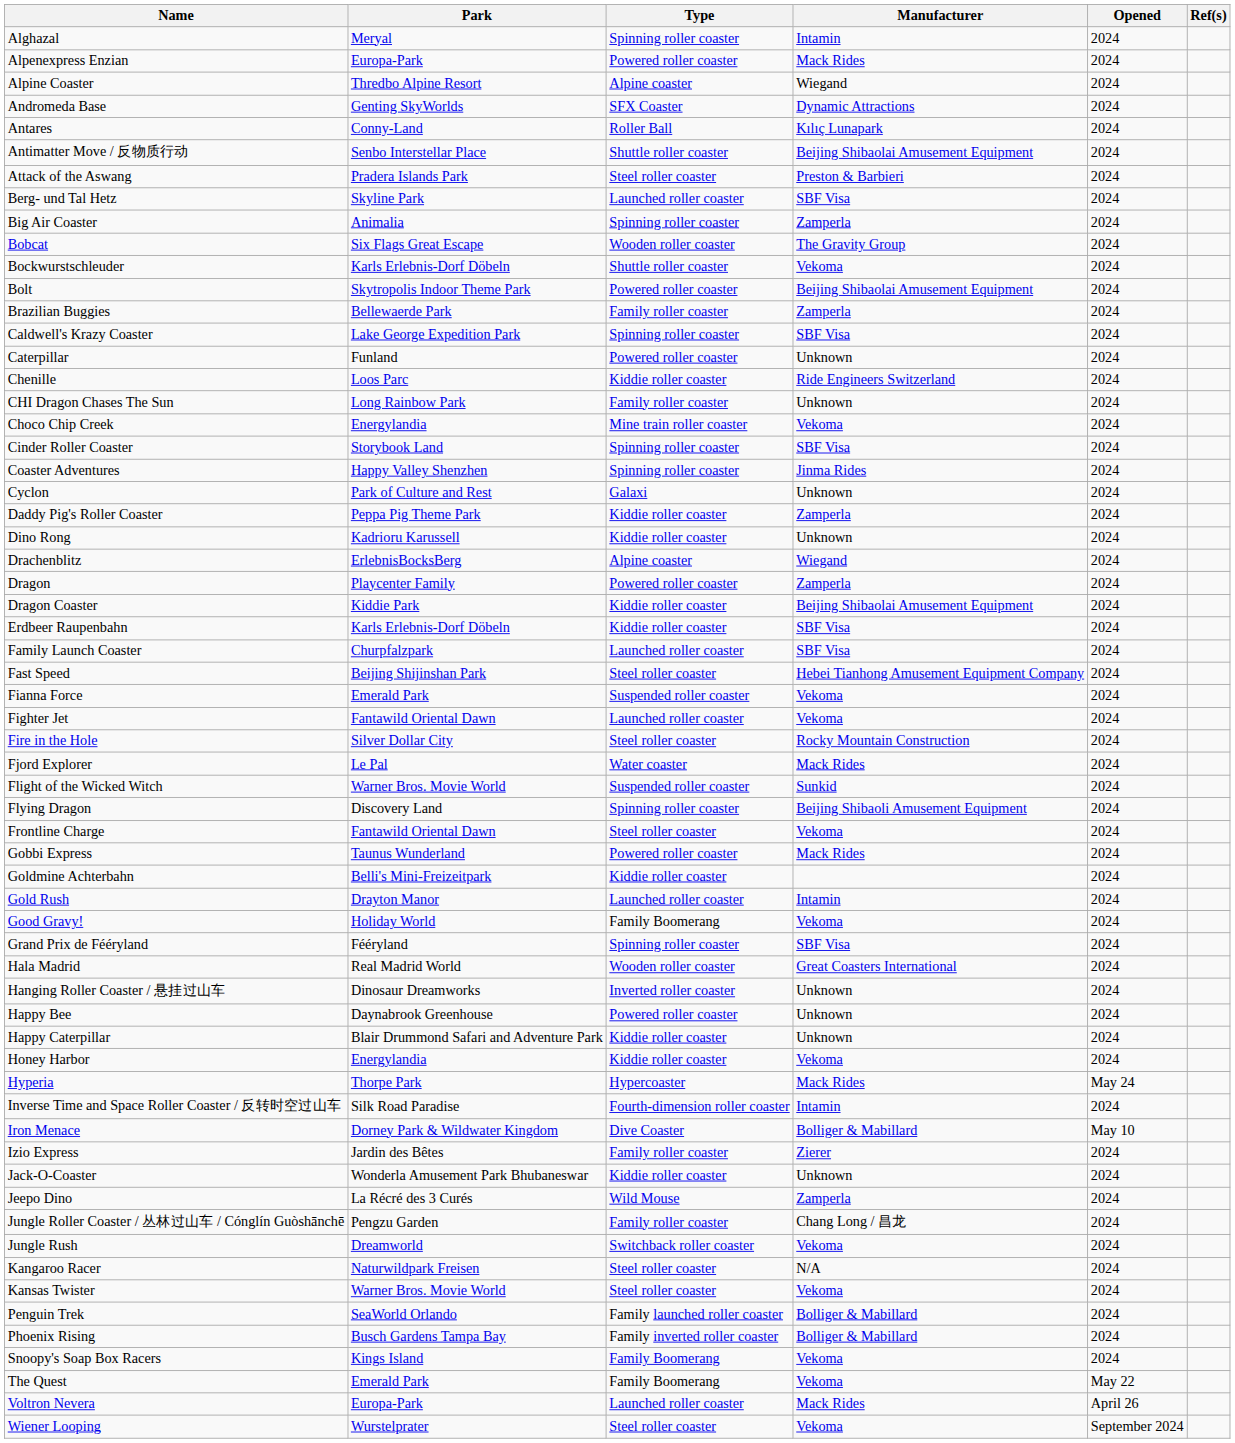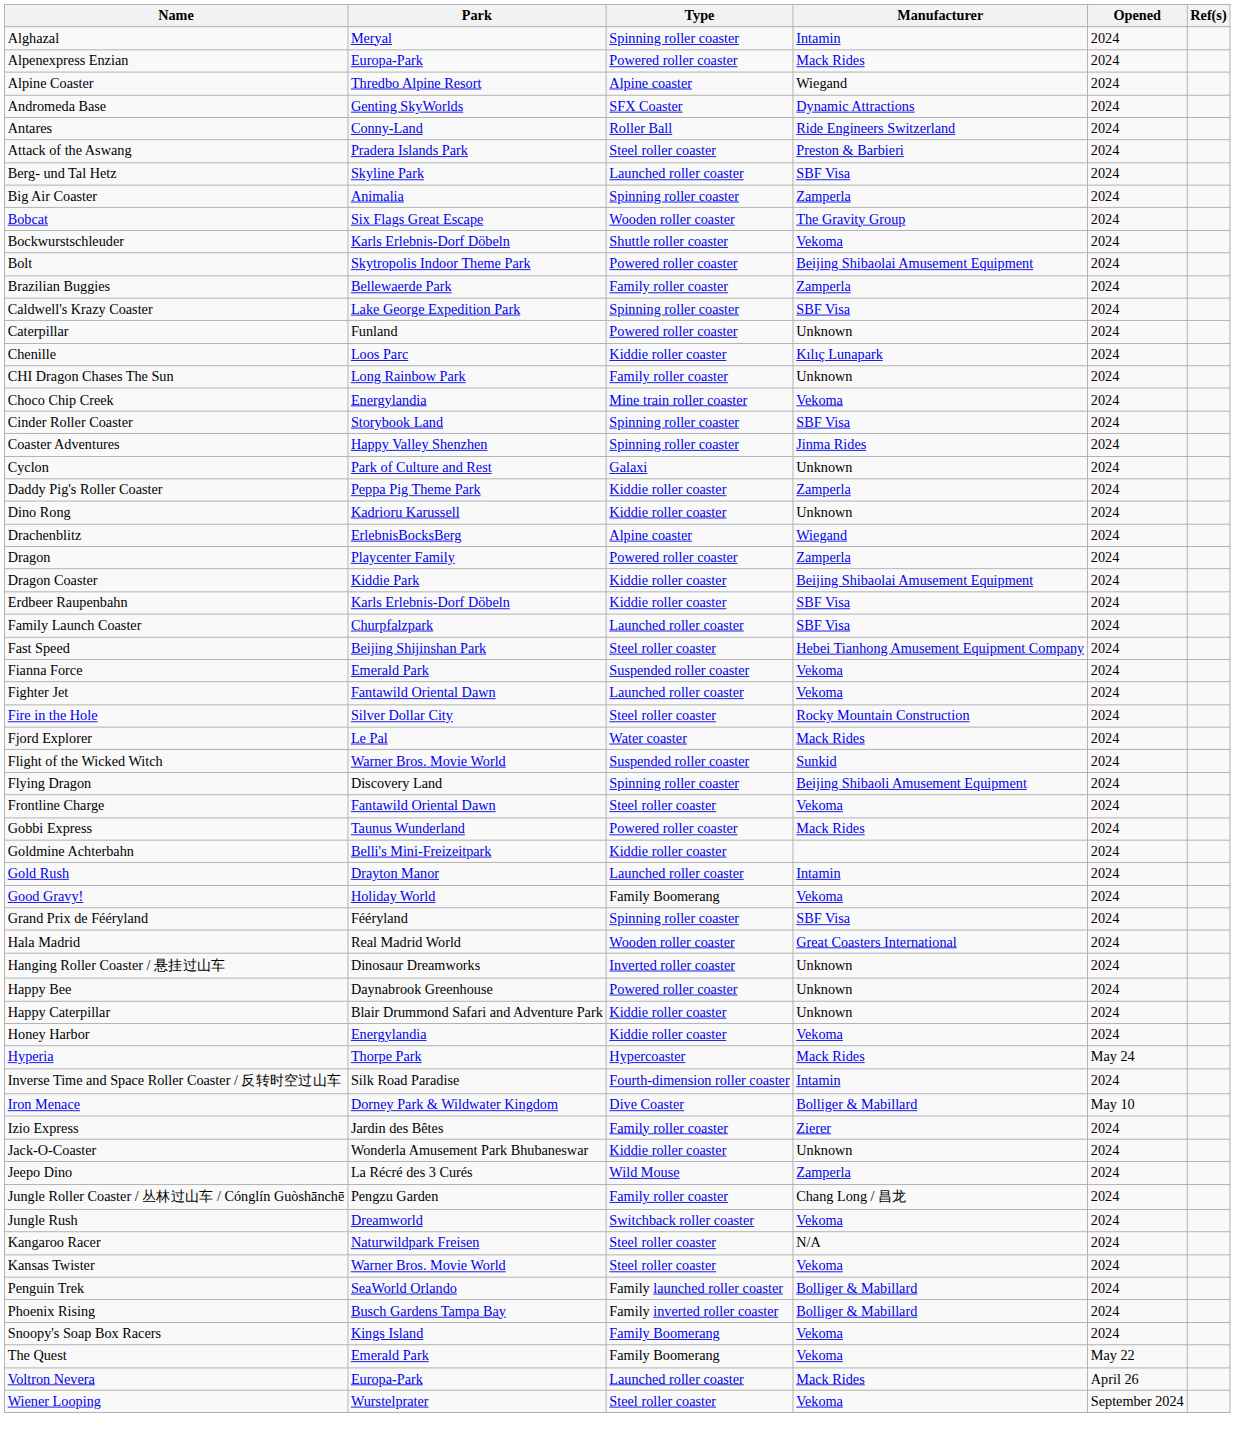 <table class="wikitable">
 <tr>
 <th>Name</th>
 <th>Park</th>
 <th>Type</th>
 <th>Manufacturer</th>
 <th>Opened</th>
 <th class="unsortable">Ref(s)</th>
 </tr>
 <tr>
 <td>Alghazal</td>
 <td><a href='#'>Meryal</a></td>
 <td><a href='#'>Spinning roller coaster</a></td>
 <td><a href='#'>Intamin</a></td>
 <td>2024</td>
 <td></td>
 </tr>
 <tr>
 <td>Alpenexpress Enzian</td>
 <td><a href='#'>Europa-Park</a></td>
 <td><a href='#'>Powered roller coaster</a></td>
 <td><a href='#'>Mack Rides</a></td>
 <td>2024</td>
 <td></td>
 </tr>
 <tr>
 <td>Alpine Coaster</td>
 <td><a href='#'>Thredbo Alpine Resort</a></td>
 <td><a href='#'>Alpine coaster</a></td>
 <td>Wiegand</td>
 <td>2024</td>
 <td></td>
 </tr>
 <tr>
 <td>Andromeda Base</td>
 <td><a href='#'>Genting SkyWorlds</a></td>
 <td><a href='#'>SFX Coaster</a></td>
 <td><a href='#'>Dynamic Attractions</a></td>
 <td>2024</td>
 <td></td>
 </tr>
 <tr>
 <td>Antares</td>
 <td><a href='#'>Conny-Land</a></td>
 <td><a href='#'>Roller Ball</a></td>
-<td><a href='#'>Kılıç Lunapark</a></td>
-<td>2024</td>
-<td></td>
-</tr>
-<tr>
-<td>Antimatter Move / 反物质行动</td>
-<td><a href='#'>Senbo Interstellar Place</a></td>
-<td><a href='#'>Shuttle roller coaster</a></td>
-<td><a href='#'>Beijing Shibaolai Amusement Equipment</a></td>
+<td><a href='#'>Ride Engineers Switzerland</a></td>
 <td>2024</td>
 <td></td>
 </tr>
 <tr>
 <td>Attack of the Aswang</td>
 <td><a href='#'>Pradera Islands Park</a></td>
 <td><a href='#'>Steel roller coaster</a></td>
 <td><a href='#'>Preston & Barbieri</a></td>
 <td>2024</td>
 <td></td>
 </tr>
 <tr>
 <td>Berg- und Tal Hetz</td>
 <td><a href='#'>Skyline Park</a></td>
 <td><a href='#'>Launched roller coaster</a></td>
 <td><a href='#'>SBF Visa</a></td>
 <td>2024</td>
 <td></td>
 </tr>
 <tr>
 <td>Big Air Coaster</td>
 <td><a href='#'>Animalia</a></td>
 <td><a href='#'>Spinning roller coaster</a></td>
 <td><a href='#'>Zamperla</a></td>
 <td>2024</td>
 <td></td>
 </tr>
 <tr>
 <td><a href='#'>Bobcat</a></td>
 <td><a href='#'>Six Flags Great Escape</a></td>
 <td><a href='#'>Wooden roller coaster</a></td>
 <td><a href='#'>The Gravity Group</a></td>
 <td>2024</td>
 <td></td>
 </tr>
 <tr>
 <td>Bockwurstschleuder</td>
 <td><a href='#'>Karls Erlebnis-Dorf Döbeln</a></td>
 <td><a href='#'>Shuttle roller coaster</a></td>
 <td><a href='#'>Vekoma</a></td>
 <td>2024</td>
 <td></td>
 </tr>
 <tr>
 <td>Bolt</td>
 <td><a href='#'>Skytropolis Indoor Theme Park</a></td>
 <td><a href='#'>Powered roller coaster</a></td>
 <td><a href='#'>Beijing Shibaolai Amusement Equipment</a></td>
 <td>2024</td>
 <td></td>
 </tr>
 <tr>
 <td>Brazilian Buggies</td>
 <td><a href='#'>Bellewaerde Park</a></td>
 <td><a href='#'>Family roller coaster</a></td>
 <td><a href='#'>Zamperla</a></td>
 <td>2024</td>
 <td></td>
 </tr>
 <tr>
 <td>Caldwell's Krazy Coaster</td>
 <td><a href='#'>Lake George Expedition Park</a></td>
 <td><a href='#'>Spinning roller coaster</a></td>
 <td><a href='#'>SBF Visa</a></td>
 <td>2024</td>
 <td></td>
 </tr>
 <tr>
 <td>Caterpillar</td>
 <td>Funland</td>
 <td><a href='#'>Powered roller coaster</a></td>
 <td>Unknown</td>
 <td>2024</td>
 <td></td>
 </tr>
 <tr>
 <td>Chenille</td>
 <td><a href='#'>Loos Parc</a></td>
 <td><a href='#'>Kiddie roller coaster</a></td>
-<td><a href='#'>Ride Engineers Switzerland</a></td>
+<td><a href='#'>Kılıç Lunapark</a></td>
 <td>2024</td>
 <td></td>
 </tr>
 <tr>
 <td>CHI Dragon Chases The Sun</td>
 <td><a href='#'>Long Rainbow Park</a></td>
 <td><a href='#'>Family roller coaster</a></td>
 <td>Unknown</td>
 <td>2024</td>
 <td></td>
 </tr>
 <tr>
 <td>Choco Chip Creek</td>
 <td><a href='#'>Energylandia</a></td>
 <td><a href='#'>Mine train roller coaster</a></td>
 <td><a href='#'>Vekoma</a></td>
 <td>2024</td>
 <td></td>
 </tr>
 <tr>
 <td>Cinder Roller Coaster</td>
 <td><a href='#'>Storybook Land</a></td>
 <td><a href='#'>Spinning roller coaster</a></td>
 <td><a href='#'>SBF Visa</a></td>
 <td>2024</td>
 <td></td>
 </tr>
 <tr>
 <td>Coaster Adventures</td>
 <td><a href='#'>Happy Valley Shenzhen</a></td>
 <td><a href='#'>Spinning roller coaster</a></td>
 <td><a href='#'>Jinma Rides</a></td>
 <td>2024</td>
 <td></td>
 </tr>
 <tr>
 <td>Cyclon</td>
 <td><a href='#'>Park of Culture and Rest</a></td>
 <td><a href='#'>Galaxi</a></td>
 <td>Unknown</td>
 <td>2024</td>
 <td></td>
 </tr>
 <tr>
 <td>Daddy Pig's Roller Coaster</td>
 <td><a href='#'>Peppa Pig Theme Park</a></td>
 <td><a href='#'>Kiddie roller coaster</a></td>
 <td><a href='#'>Zamperla</a></td>
 <td>2024</td>
 <td></td>
 </tr>
 <tr>
 <td>Dino Rong</td>
 <td><a href='#'>Kadrioru Karussell</a></td>
 <td><a href='#'>Kiddie roller coaster</a></td>
 <td>Unknown</td>
 <td>2024</td>
 <td></td>
 </tr>
 <tr>
 <td>Drachenblitz</td>
 <td><a href='#'>ErlebnisBocksBerg</a></td>
 <td><a href='#'>Alpine coaster</a></td>
 <td><a href='#'>Wiegand</a></td>
 <td>2024</td>
 <td></td>
 </tr>
 <tr>
 <td>Dragon</td>
 <td><a href='#'>Playcenter Family</a></td>
 <td><a href='#'>Powered roller coaster</a></td>
 <td><a href='#'>Zamperla</a></td>
 <td>2024</td>
 <td></td>
 </tr>
 <tr>
 <td>Dragon Coaster</td>
 <td><a href='#'>Kiddie Park</a></td>
 <td><a href='#'>Kiddie roller coaster</a></td>
 <td><a href='#'>Beijing Shibaolai Amusement Equipment</a></td>
 <td>2024</td>
 <td></td>
 </tr>
 <tr>
 <td>Erdbeer Raupenbahn</td>
 <td><a href='#'>Karls Erlebnis-Dorf Döbeln</a></td>
 <td><a href='#'>Kiddie roller coaster</a></td>
 <td><a href='#'>SBF Visa</a></td>
 <td>2024</td>
 <td></td>
 </tr>
 <tr>
 <td>Family Launch Coaster</td>
 <td><a href='#'>Churpfalzpark</a></td>
 <td><a href='#'>Launched roller coaster</a></td>
 <td><a href='#'>SBF Visa</a></td>
 <td>2024</td>
 <td></td>
 </tr>
 <tr>
 <td>Fast Speed</td>
 <td><a href='#'>Beijing Shijinshan Park</a></td>
 <td><a href='#'>Steel roller coaster</a></td>
 <td><a href='#'>Hebei Tianhong Amusement Equipment Company</a></td>
 <td>2024</td>
 <td></td>
 </tr>
 <tr>
 <td>Fianna Force</td>
 <td><a href='#'>Emerald Park</a></td>
 <td><a href='#'>Suspended roller coaster</a></td>
 <td><a href='#'>Vekoma</a></td>
 <td>2024</td>
 <td></td>
 </tr>
 <tr>
 <td>Fighter Jet</td>
 <td><a href='#'>Fantawild Oriental Dawn</a></td>
 <td><a href='#'>Launched roller coaster</a></td>
 <td><a href='#'>Vekoma</a></td>
 <td>2024</td>
 <td></td>
 </tr>
 <tr>
 <td><a href='#'>Fire in the Hole</a></td>
 <td><a href='#'>Silver Dollar City</a></td>
 <td><a href='#'>Steel roller coaster</a></td>
 <td><a href='#'>Rocky Mountain Construction</a></td>
 <td>2024</td>
 <td></td>
 </tr>
 <tr>
 <td>Fjord Explorer</td>
 <td><a href='#'>Le Pal</a></td>
 <td><a href='#'>Water coaster</a></td>
 <td><a href='#'>Mack Rides</a></td>
 <td>2024</td>
 <td></td>
 </tr>
 <tr>
 <td>Flight of the Wicked Witch</td>
 <td><a href='#'>Warner Bros. Movie World</a></td>
 <td><a href='#'>Suspended roller coaster</a></td>
 <td><a href='#'>Sunkid</a></td>
 <td>2024</td>
 <td></td>
 </tr>
 <tr>
 <td>Flying Dragon</td>
 <td>Discovery Land</td>
 <td><a href='#'>Spinning roller coaster</a></td>
 <td><a href='#'>Beijing Shibaoli Amusement Equipment</a></td>
 <td>2024</td>
 <td></td>
 </tr>
 <tr>
 <td>Frontline Charge</td>
 <td><a href='#'>Fantawild Oriental Dawn</a></td>
 <td><a href='#'>Steel roller coaster</a></td>
 <td><a href='#'>Vekoma</a></td>
 <td>2024</td>
 <td></td>
 </tr>
 <tr>
 <td>Gobbi Express</td>
 <td><a href='#'>Taunus Wunderland</a></td>
 <td><a href='#'>Powered roller coaster</a></td>
 <td><a href='#'>Mack Rides</a></td>
 <td>2024</td>
 <td></td>
 </tr>
 <tr>
 <td>Goldmine Achterbahn</td>
 <td><a href='#'>Belli's Mini-Freizeitpark</a></td>
 <td><a href='#'>Kiddie roller coaster</a></td>
 <td></td>
 <td>2024</td>
 <td></td>
 </tr>
 <tr>
 <td><a href='#'>Gold Rush</a></td>
 <td><a href='#'>Drayton Manor</a></td>
 <td><a href='#'>Launched roller coaster</a></td>
 <td><a href='#'>Intamin</a></td>
 <td>2024</td>
 <td></td>
 </tr>
 <tr>
 <td><a href='#'>Good Gravy!</a></td>
 <td><a href='#'>Holiday World</a></td>
 <td>Family Boomerang</td>
 <td><a href='#'>Vekoma</a></td>
 <td>2024</td>
 <td></td>
 </tr>
 <tr>
 <td>Grand Prix de Fééryland</td>
 <td>Fééryland</td>
 <td><a href='#'>Spinning roller coaster</a></td>
 <td><a href='#'>SBF Visa</a></td>
 <td>2024</td>
 <td></td>
 </tr>
 <tr>
 <td>Hala Madrid</td>
 <td>Real Madrid World</td>
 <td><a href='#'>Wooden roller coaster</a></td>
 <td><a href='#'>Great Coasters International</a></td>
 <td>2024</td>
 <td></td>
 </tr>
 <tr>
 <td>Hanging Roller Coaster / 悬挂过山车</td>
 <td>Dinosaur Dreamworks</td>
 <td><a href='#'>Inverted roller coaster</a></td>
 <td>Unknown</td>
 <td>2024</td>
 <td></td>
 </tr>
 <tr>
 <td>Happy Bee</td>
 <td>Daynabrook Greenhouse</td>
 <td><a href='#'>Powered roller coaster</a></td>
 <td>Unknown</td>
 <td>2024</td>
 <td></td>
 </tr>
 <tr>
 <td>Happy Caterpillar</td>
 <td>Blair Drummond Safari and Adventure Park</td>
 <td><a href='#'>Kiddie roller coaster</a></td>
 <td>Unknown</td>
 <td>2024</td>
 <td></td>
 </tr>
 <tr>
 <td>Honey Harbor</td>
 <td><a href='#'>Energylandia</a></td>
 <td><a href='#'>Kiddie roller coaster</a></td>
 <td><a href='#'>Vekoma</a></td>
 <td>2024</td>
 <td></td>
 </tr>
 <tr>
 <td><a href='#'>Hyperia</a></td>
 <td><a href='#'>Thorpe Park</a></td>
 <td><a href='#'>Hypercoaster</a></td>
 <td><a href='#'>Mack Rides</a></td>
 <td>May 24</td>
 <td></td>
 </tr>
 <tr>
 <td>Inverse Time and Space Roller Coaster / 反转时空过山车</td>
 <td>Silk Road Paradise</td>
 <td><a href='#'>Fourth-dimension roller coaster</a></td>
 <td><a href='#'>Intamin</a></td>
 <td>2024</td>
 <td></td>
 </tr>
 <tr>
 <td><a href='#'>Iron Menace</a></td>
 <td><a href='#'>Dorney Park & Wildwater Kingdom</a></td>
 <td><a href='#'>Dive Coaster</a></td>
 <td><a href='#'>Bolliger & Mabillard</a></td>
 <td>May 10</td>
 <td></td>
 </tr>
 <tr>
 <td>Izio Express</td>
 <td>Jardin des Bêtes</td>
 <td><a href='#'>Family roller coaster</a></td>
 <td><a href='#'>Zierer</a></td>
 <td>2024</td>
 <td></td>
 </tr>
 <tr>
 <td>Jack-O-Coaster</td>
 <td>Wonderla Amusement Park Bhubaneswar</td>
 <td><a href='#'>Kiddie roller coaster</a></td>
 <td>Unknown</td>
 <td>2024</td>
 <td></td>
 </tr>
 <tr>
 <td>Jeepo Dino</td>
 <td>La Récré des 3 Curés</td>
 <td><a href='#'>Wild Mouse</a></td>
 <td><a href='#'>Zamperla</a></td>
 <td>2024</td>
 <td></td>
 </tr>
 <tr>
 <td>Jungle Roller Coaster / 丛林过山车 / Cónglín Guòshānchē</td>
 <td>Pengzu Garden</td>
 <td><a href='#'>Family roller coaster</a></td>
 <td>Chang Long / 昌龙</td>
 <td>2024</td>
 <td></td>
 </tr>
 <tr>
 <td>Jungle Rush</td>
 <td><a href='#'>Dreamworld</a></td>
 <td><a href='#'>Switchback roller coaster</a></td>
 <td><a href='#'>Vekoma</a></td>
 <td>2024</td>
 <td></td>
 </tr>
 <tr>
 <td>Kangaroo Racer</td>
 <td><a href='#'>Naturwildpark Freisen</a></td>
 <td><a href='#'>Steel roller coaster</a></td>
 <td>N/A</td>
 <td>2024</td>
 <td></td>
 </tr>
 <tr>
 <td>Kansas Twister</td>
 <td><a href='#'>Warner Bros. Movie World</a></td>
 <td><a href='#'>Steel roller coaster</a></td>
 <td><a href='#'>Vekoma</a></td>
 <td>2024</td>
 <td></td>
 </tr>
 <tr>
 <td>Penguin Trek</td>
 <td><a href='#'>SeaWorld Orlando</a></td>
 <td>Family <a href='#'>launched roller coaster</a></td>
 <td><a href='#'>Bolliger & Mabillard</a></td>
 <td>2024</td>
 <td></td>
 </tr>
 <tr>
 <td>Phoenix Rising</td>
 <td><a href='#'>Busch Gardens Tampa Bay</a></td>
 <td>Family <a href='#'>inverted roller coaster</a></td>
 <td><a href='#'>Bolliger & Mabillard</a></td>
 <td>2024</td>
 <td></td>
 </tr>
 <tr>
 <td>Snoopy's Soap Box Racers</td>
 <td><a href='#'>Kings Island</a></td>
 <td><a href='#'>Family Boomerang</a></td>
 <td><a href='#'>Vekoma</a></td>
 <td>2024</td>
 <td></td>
 </tr>
 <tr>
 <td>The Quest</td>
 <td><a href='#'>Emerald Park</a></td>
 <td>Family Boomerang</td>
 <td><a href='#'>Vekoma</a></td>
 <td>May 22</td>
 <td></td>
 </tr>
 <tr>
 <td><a href='#'>Voltron Nevera</a></td>
 <td><a href='#'>Europa-Park</a></td>
 <td><a href='#'>Launched roller coaster</a></td>
 <td><a href='#'>Mack Rides</a></td>
 <td>April 26</td>
 <td></td>
 </tr>
 <tr>
 <td><a href='#'>Wiener Looping</a></td>
 <td><a href='#'>Wurstelprater</a></td>
 <td><a href='#'>Steel roller coaster</a></td>
 <td><a href='#'>Vekoma</a></td>
 <td>September 2024</td>
 <td></td>
 </tr>
 </table>
